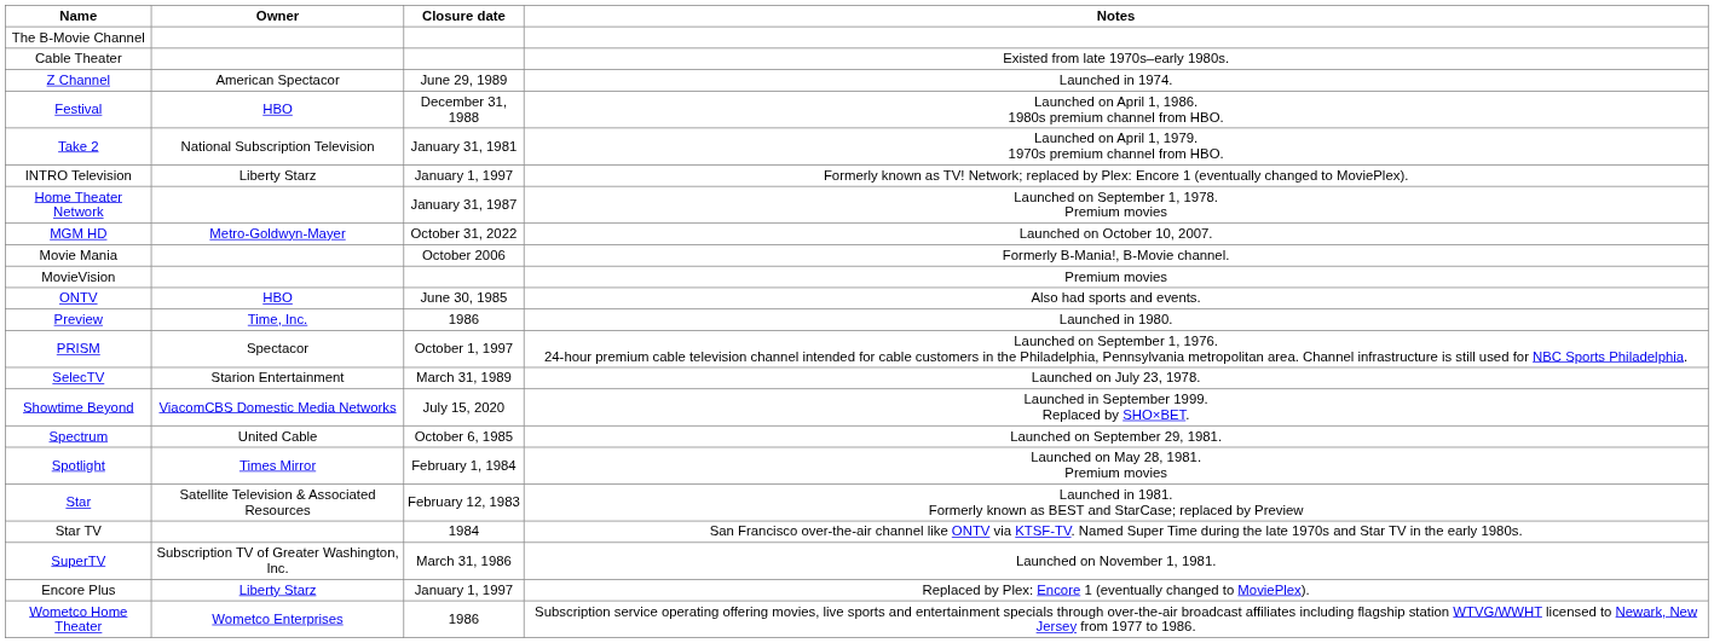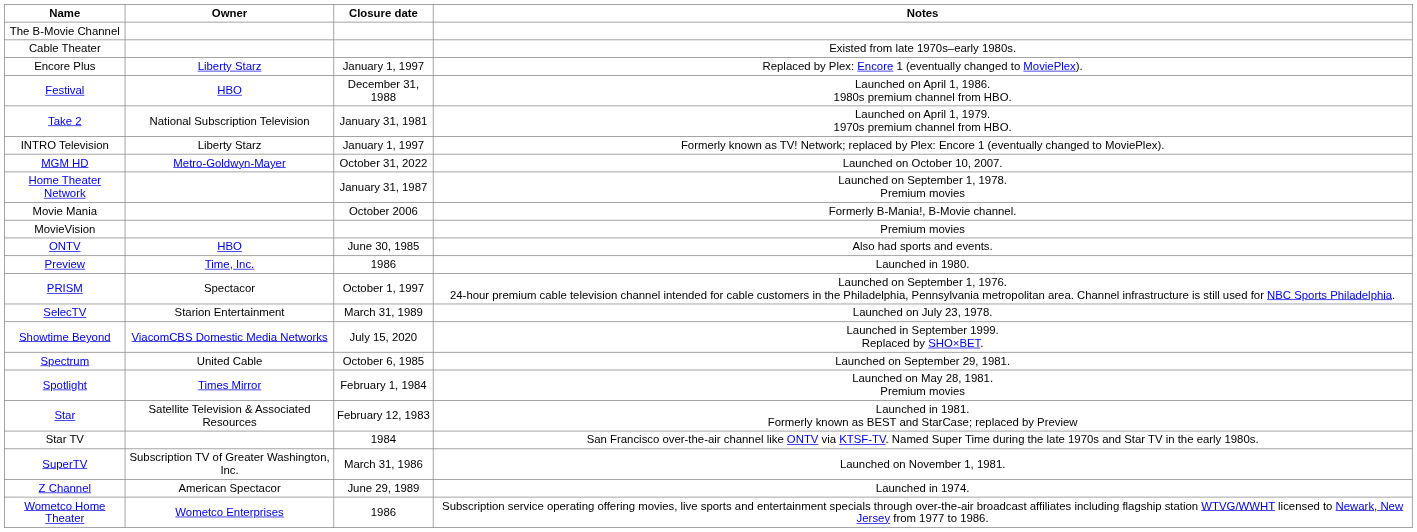 <table class="toccolours sortable" style="border-collapse: collapse; text-align: center" width="100%" border="1" cellpadding="3">
 <tr>
 <th>Name</th>
 <th>Owner</th>
 <th>Closure date</th>
 <th>Notes</th>
 </tr>
 <tr>
 <td>The B-Movie Channel</td>
 <td></td>
 <td></td>
 <td></td>
 </tr>
 <tr>
 <td>Cable Theater</td>
 <td></td>
 <td></td>
 <td>Existed from late 1970s–early 1980s.</td>
 </tr>
 <tr>
-<td><a href='#'>Z Channel</a></td>
-<td>American Spectacor</td>
-<td>June 29, 1989</td>
-<td>Launched in 1974.</td>
+<td>Encore Plus</td>
+<td><a href='#'>Liberty Starz</a></td>
+<td>January 1, 1997</td>
+<td>Replaced by Plex: <a href='#'>Encore</a> 1 (eventually changed to <a href='#'>MoviePlex</a>).</td>
 </tr>
 <tr>
 <td><a href='#'>Festival</a></td>
 <td><a href='#'>HBO</a></td>
 <td>December 31, 1988</td>
 <td>Launched on April 1, 1986.<br>1980s premium channel from HBO.</td>
 </tr>
 <tr>
 <td><a href='#'>Take 2</a></td>
 <td>National Subscription Television</td>
 <td>January 31, 1981</td>
 <td>Launched on April 1, 1979.<br>1970s premium channel from HBO.</td>
 </tr>
 <tr>
 <td>INTRO Television</td>
 <td>Liberty Starz</td>
 <td>January 1, 1997</td>
 <td>Formerly known as TV! Network; replaced by Plex: Encore 1 (eventually changed to MoviePlex).</td>
 </tr>
 <tr>
+<td><a href='#'>MGM HD</a></td>
+<td><a href='#'>Metro-Goldwyn-Mayer</a></td>
+<td>October 31, 2022</td>
+<td>Launched on October 10, 2007.</td>
+</tr>
+<tr>
 <td><a href='#'>Home Theater Network</a></td>
 <td></td>
 <td>January 31, 1987</td>
 <td>Launched on September 1, 1978.<br>Premium movies</td>
-</tr>
-<tr>
-<td><a href='#'>MGM HD</a></td>
-<td><a href='#'>Metro-Goldwyn-Mayer</a></td>
-<td>October 31, 2022</td>
-<td>Launched on October 10, 2007.</td>
 </tr>
 <tr>
 <td>Movie Mania</td>
 <td></td>
 <td>October 2006</td>
 <td>Formerly B-Mania!, B-Movie channel.</td>
 </tr>
 <tr>
 <td>MovieVision</td>
 <td></td>
 <td></td>
 <td>Premium movies</td>
 </tr>
 <tr>
 <td><a href='#'>ONTV</a></td>
 <td><a href='#'>HBO</a></td>
 <td>June 30, 1985</td>
 <td>Also had sports and events.</td>
 </tr>
 <tr>
 <td><a href='#'>Preview</a></td>
 <td><a href='#'>Time, Inc.</a></td>
 <td>1986</td>
 <td>Launched in 1980.</td>
 </tr>
 <tr>
 <td><a href='#'>PRISM</a></td>
 <td>Spectacor</td>
 <td>October 1, 1997</td>
 <td>Launched on September 1, 1976.<br>24-hour premium cable television channel intended for cable customers in the Philadelphia, Pennsylvania metropolitan area. Channel infrastructure is still used for <a href='#'>NBC Sports Philadelphia</a>.</td>
 </tr>
 <tr>
 <td><a href='#'>SelecTV</a></td>
 <td>Starion Entertainment</td>
 <td>March 31, 1989</td>
 <td>Launched on July 23, 1978.</td>
 </tr>
 <tr>
 <td><a href='#'>Showtime Beyond</a></td>
 <td><a href='#'>ViacomCBS Domestic Media Networks</a></td>
 <td>July 15, 2020</td>
 <td>Launched in September 1999.<br>Replaced by <a href='#'>SHO×BET</a>.</td>
 </tr>
 <tr>
 <td><a href='#'>Spectrum</a></td>
 <td>United Cable</td>
 <td>October 6, 1985</td>
 <td>Launched on September 29, 1981.</td>
 </tr>
 <tr>
 <td><a href='#'>Spotlight</a></td>
 <td><a href='#'>Times Mirror</a></td>
 <td>February 1, 1984</td>
 <td>Launched on May 28, 1981.<br>Premium movies</td>
 </tr>
 <tr>
 <td><a href='#'>Star</a></td>
 <td>Satellite Television & Associated Resources</td>
 <td>February 12, 1983</td>
 <td>Launched in 1981.<br>Formerly known as BEST and StarCase; replaced by Preview</td>
 </tr>
 <tr>
 <td>Star TV</td>
 <td></td>
 <td>1984</td>
 <td>San Francisco over-the-air channel like <a href='#'>ONTV</a> via <a href='#'>KTSF-TV</a>. Named Super Time during the late 1970s and Star TV in the early 1980s.</td>
 </tr>
 <tr>
 <td><a href='#'>SuperTV</a></td>
 <td>Subscription TV of Greater Washington, Inc.</td>
 <td>March 31, 1986</td>
 <td>Launched on November 1, 1981.</td>
 </tr>
 <tr>
-<td>Encore Plus</td>
-<td><a href='#'>Liberty Starz</a></td>
-<td>January 1, 1997</td>
-<td>Replaced by Plex: <a href='#'>Encore</a> 1 (eventually changed to <a href='#'>MoviePlex</a>).</td>
+<td><a href='#'>Z Channel</a></td>
+<td>American Spectacor</td>
+<td>June 29, 1989</td>
+<td>Launched in 1974.</td>
 </tr>
 <tr>
 <td><a href='#'>Wometco Home Theater</a></td>
 <td><a href='#'>Wometco Enterprises</a></td>
 <td>1986</td>
 <td>Subscription service operating offering movies, live sports and entertainment specials through over-the-air broadcast affiliates including flagship station <a href='#'>WTVG/WWHT</a> licensed to <a href='#'>Newark, New Jersey</a> from 1977 to 1986.</td>
 </tr>
 </table>
